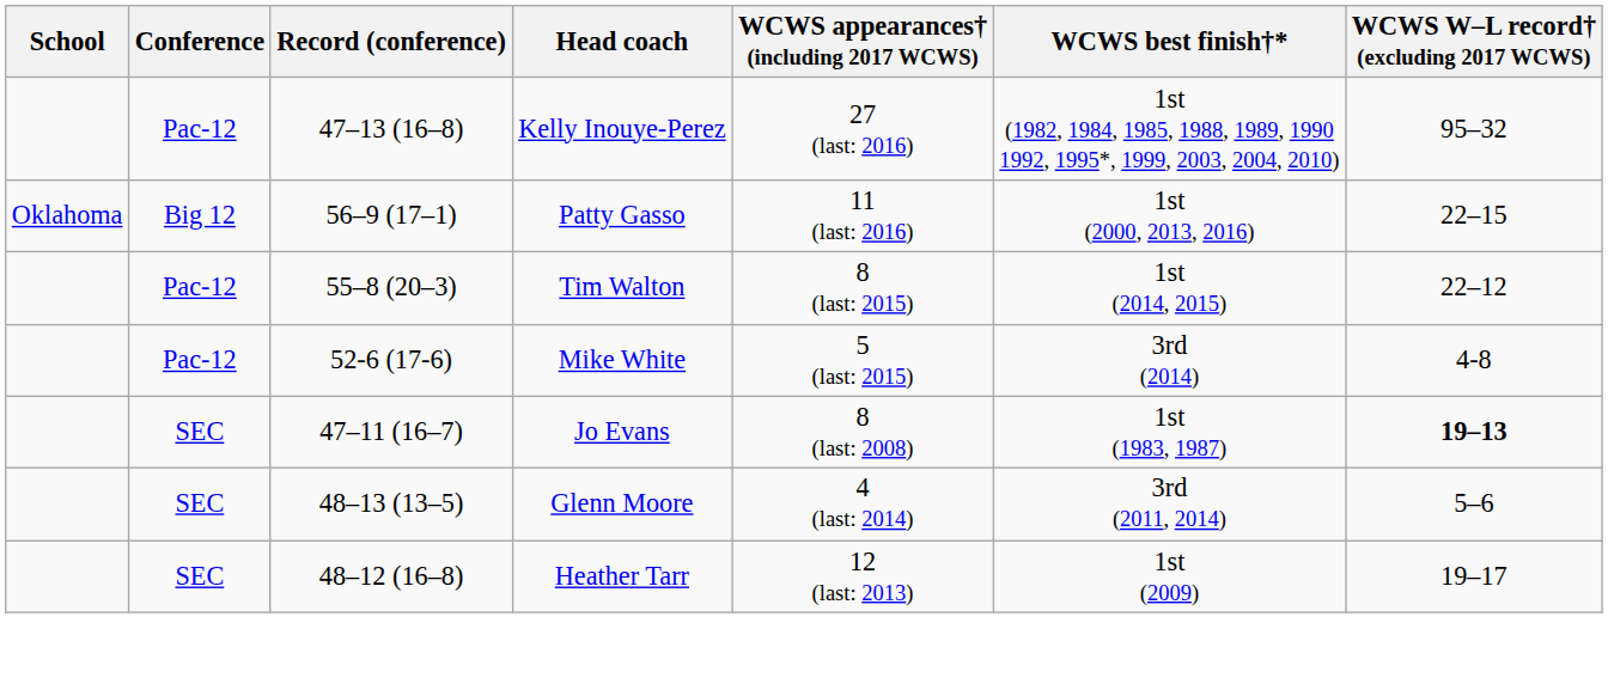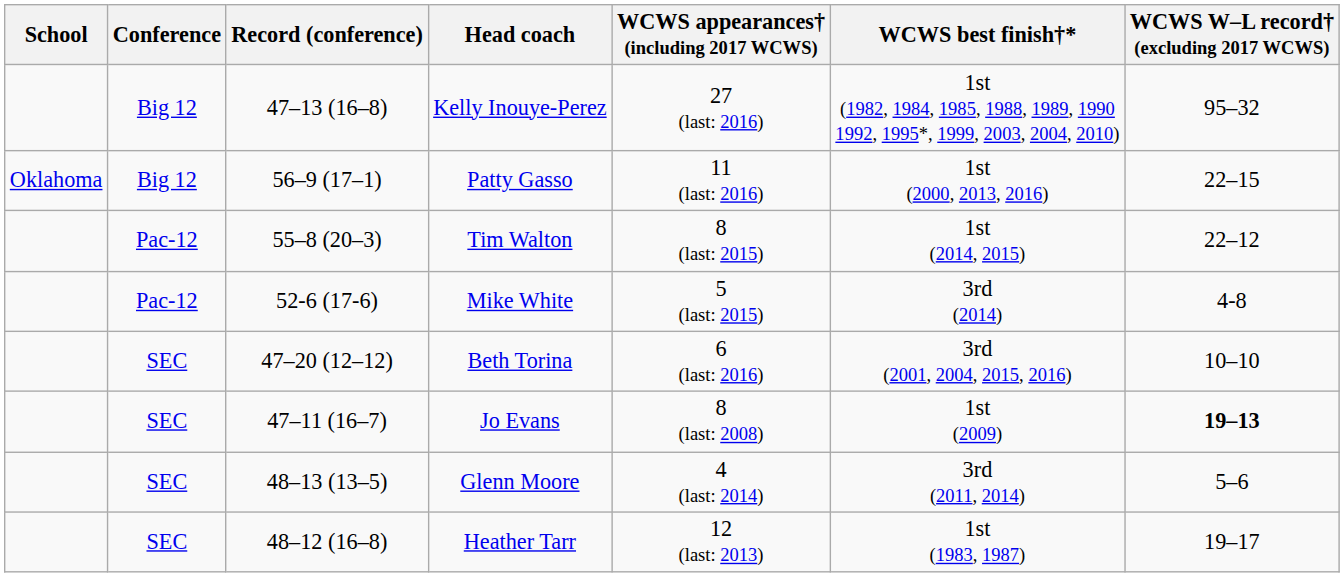 <table class="wikitable">
 <tr>
 <th>School</th>
 <th>Conference</th>
 <th>Record (conference)</th>
 <th>Head coach</th>
 <th>WCWS appearances†<br><small> (including 2017 WCWS) </small></th>
 <th>WCWS best finish†*</th>
 <th>WCWS W–L record†<br><small> (excluding 2017 WCWS) </small></th>
 </tr>
 <tr align=center>
 <td></td>
-<td><a href='#'>Pac-12</a></td>
+<td><a href='#'>Big 12</a></td>
 <td>47–13 (16–8)</td>
 <td><a href='#'>Kelly Inouye-Perez</a></td>
 <td>27<br><small>(last: <a href='#'>2016</a>)</small></td>
 <td>1st<br><small>(<a href='#'>1982</a>, <a href='#'>1984</a>, <a href='#'>1985</a>, <a href='#'>1988</a>, <a href='#'>1989</a>, <a href='#'>1990</a><br><a href='#'>1992</a>, <a href='#'>1995</a>*, <a href='#'>1999</a>, <a href='#'>2003</a>, <a href='#'>2004</a>, <a href='#'>2010</a>)</small></td>
 <td>95–32</td>
 </tr>
 <tr align=center>
 <td><a href='#'>Oklahoma</a></td>
 <td><a href='#'>Big 12</a></td>
 <td>56–9 (17–1)</td>
 <td><a href='#'>Patty Gasso</a></td>
 <td>11<br><small>(last: <a href='#'>2016</a>)</small></td>
 <td>1st<br><small>(<a href='#'>2000</a>, <a href='#'>2013</a>, <a href='#'>2016</a>)</small></td>
 <td>22–15</td>
 </tr>
 <tr align=center>
 <td></td>
 <td><a href='#'>Pac-12</a></td>
 <td>55–8 (20–3)</td>
 <td><a href='#'>Tim Walton</a></td>
 <td>8<br><small>(last: <a href='#'>2015</a>)</small></td>
 <td>1st<br><small>(<a href='#'>2014</a>, <a href='#'>2015</a>)</small></td>
 <td>22–12</td>
 </tr>
 <tr align=center>
 <td></td>
 <td><a href='#'>Pac-12</a></td>
 <td>52-6 (17-6)</td>
 <td><a href='#'>Mike White</a></td>
 <td>5<br><small>(last: <a href='#'>2015</a>)</small></td>
 <td>3rd<br><small>(<a href='#'>2014</a>)</small></td>
 <td>4-8</td>
 </tr>
 <tr align=center>
 <td></td>
 <td><a href='#'>SEC</a></td>
+<td>47–20 (12–12)</td>
+<td><a href='#'>Beth Torina</a></td>
+<td>6<br><small>(last: <a href='#'>2016</a>)</small></td>
+<td>3rd<br><small>(<a href='#'>2001</a>, <a href='#'>2004</a>, <a href='#'>2015</a>, <a href='#'>2016</a>)</small></td>
+<td>10–10</td>
+</tr>
+<tr align=center>
+<td></td>
+<td><a href='#'>SEC</a></td>
 <td>47–11 (16–7)</td>
 <td><a href='#'>Jo Evans</a></td>
 <td>8<br><small>(last: <a href='#'>2008</a>)</small></td>
-<td>1st<br><small>(<a href='#'>1983</a>, <a href='#'>1987</a>)</small></td>
+<td>1st<br><small>(<a href='#'>2009</a>)</small></td>
 <td><strong>19–13</strong></td>
 </tr>
 <tr align=center>
 <td></td>
 <td><a href='#'>SEC</a></td>
 <td>48–13 (13–5)</td>
 <td><a href='#'>Glenn Moore</a></td>
 <td>4<br><small>(last: <a href='#'>2014</a>)</small></td>
 <td>3rd<br><small>(<a href='#'>2011</a>, <a href='#'>2014</a>)</small></td>
 <td>5–6</td>
 </tr>
 <tr align=center>
 <td></td>
 <td><a href='#'>SEC</a></td>
 <td>48–12 (16–8)</td>
 <td><a href='#'>Heather Tarr</a></td>
 <td>12<br><small>(last: <a href='#'>2013</a>)</small></td>
-<td>1st<br><small>(<a href='#'>2009</a>)</small></td>
+<td>1st<br><small>(<a href='#'>1983</a>, <a href='#'>1987</a>)</small></td>
 <td>19–17</td>
 </tr>
 </table>
